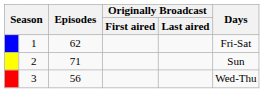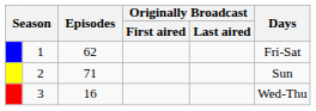 <table class="wikitable" style="text-align:center">
 <tr>
 <th style="padding: 0 8px" colspan="2" rowspan="2">Season</th>
 <th style="padding: 0 8px" rowspan="2">Episodes</th>
 <th style="padding: 0 8px" colspan="2">Originally Broadcast</th>
 <th style="padding: 0 8px" rowspan="2">Days</th>
 </tr>
 <tr>
 <th style="padding: 1 8px">First aired</th>
 <th style="padding: 1 8px">Last aired</th>
 </tr>
 <tr>
 <td style="background:Blue"></td>
 <td align="center">1</td>
 <td align="center">62</td>
 <td align="center"></td>
 <td align="center"></td>
 <td align="center">Fri-Sat</td>
 </tr>
 <tr>
 <td style="background:Yellow"></td>
 <td align="center">2</td>
 <td align="center">71</td>
 <td align="center"></td>
 <td align="center"></td>
 <td align="center">Sun</td>
 </tr>
 <tr>
 <td style="background:Red"></td>
 <td align="center">3</td>
-<td align="center">56</td>
+<td align="center">16</td>
 <td align="center"></td>
 <td align="center"></td>
 <td align="center">Wed-Thu</td>
 </tr>
 </table>
